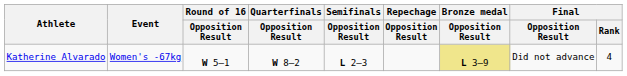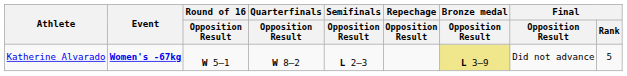 <table class="wikitable" style="font-size:90%">
 <tr>
 <th rowspan=2>Athlete</th>
 <th rowspan=2>Event</th>
 <th>Round of 16</th>
 <th>Quarterfinals</th>
 <th>Semifinals</th>
 <th>Repechage</th>
 <th>Bronze medal</th>
 <th colspan=2>Final</th>
 </tr>
 <tr style="font-size:95%">
 <th>Opposition<br>Result</th>
 <th>Opposition<br>Result</th>
 <th>Opposition<br>Result</th>
 <th>Opposition<br>Result</th>
 <th>Opposition<br>Result</th>
 <th>Opposition<br>Result</th>
 <th>Rank</th>
 </tr>
 <tr align=center>
 <td align=left><a href='#'>Katherine Alvarado</a></td>
-<td align=left><a href='#'>Women's -67kg</a></td>
+<td align=left><strong><a href='#'>Women's -67kg</a></strong></td>
 <td><br><strong>W</strong> 5–1</td>
 <td><br><strong>W</strong> 8–2</td>
 <td><br><strong>L</strong> 2–3</td>
 <td></td>
 <td style="background: khaki;"><br><strong>L</strong> 3–9</td>
 <td>Did not advance</td>
-<td>4</td>
+<td>5</td>
 </tr>
 </table>
